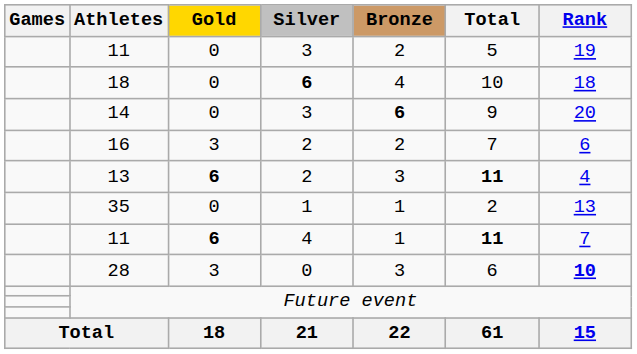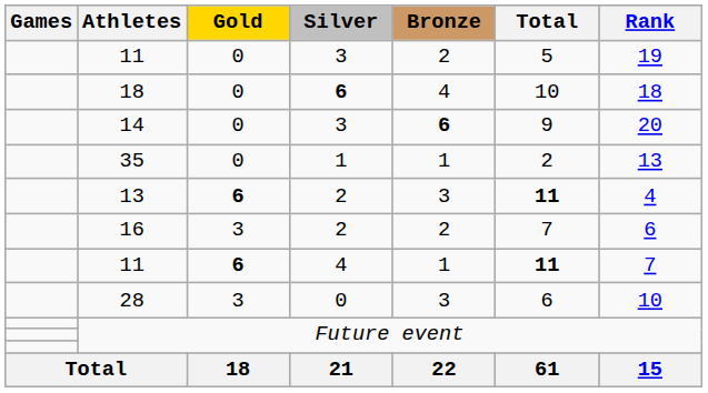 <table class="wikitable" style="text-align:center; font-size:90%;">
 <tr>
 <th>Games</th>
 <th>Athletes</th>
 <td style="background:gold; width:4.5em; font-weight:bold;">Gold</td>
 <td style="background:silver; width:4.5em; font-weight:bold;">Silver</td>
 <td style="background:#cc9966; width:4.5em; font-weight:bold;">Bronze</td>
 <th style="width:4.5em; font-weight:bold;">Total</th>
 <th style="width:4.5em; font-weight:bold;"><a href='#'>Rank</a></th>
 </tr>
 <tr>
 <td align=left></td>
 <td>11</td>
 <td>0</td>
 <td>3</td>
 <td>2</td>
 <td>5</td>
 <td><a href='#'>19</a></td>
 </tr>
 <tr>
 <td align=left></td>
 <td>18</td>
 <td>0</td>
 <td><strong>6</strong></td>
 <td>4</td>
 <td>10</td>
 <td><a href='#'>18</a></td>
 </tr>
 <tr>
 <td align=left></td>
 <td>14</td>
 <td>0</td>
 <td>3</td>
 <td><strong>6</strong></td>
 <td>9</td>
 <td><a href='#'>20</a></td>
 </tr>
 <tr>
 <td align=left></td>
-<td>16</td>
-<td>3</td>
+<td>35</td>
+<td>0</td>
+<td>1</td>
+<td>1</td>
 <td>2</td>
-<td>2</td>
-<td>7</td>
-<td><a href='#'>6</a></td>
+<td><a href='#'>13</a></td>
 </tr>
 <tr>
 <td align=left></td>
 <td>13</td>
 <td><strong>6</strong></td>
 <td>2</td>
 <td>3</td>
 <td><strong>11</strong></td>
 <td><a href='#'>4</a></td>
 </tr>
 <tr>
 <td align=left></td>
-<td>35</td>
-<td>0</td>
-<td>1</td>
-<td>1</td>
+<td>16</td>
+<td>3</td>
 <td>2</td>
-<td><a href='#'>13</a></td>
+<td>2</td>
+<td>7</td>
+<td><a href='#'>6</a></td>
 </tr>
 <tr>
 <td align=left></td>
 <td>11</td>
 <td><strong>6</strong></td>
 <td>4</td>
 <td>1</td>
 <td><strong>11</strong></td>
 <td><a href='#'>7</a></td>
 </tr>
 <tr>
 <td align=left></td>
 <td>28</td>
 <td>3</td>
 <td>0</td>
 <td>3</td>
 <td>6</td>
-<td><strong><a href='#'>10</a></strong></td>
+<td><a href='#'>10</a></td>
 </tr>
 <tr>
 <td align=left></td>
 <td colspan=6; rowspan=3><em>Future event</em></td>
 </tr>
 <tr>
 <td align=left></td>
 </tr>
 <tr>
 <td align=left></td>
 </tr>
 <tr>
 <th colspan=2>Total</th>
 <th>18</th>
 <th>21</th>
 <th>22</th>
 <th>61</th>
 <th><a href='#'>15</a></th>
 </tr>
 </table>
